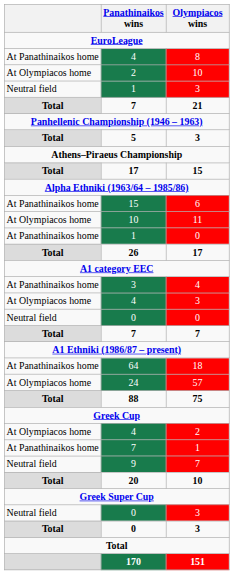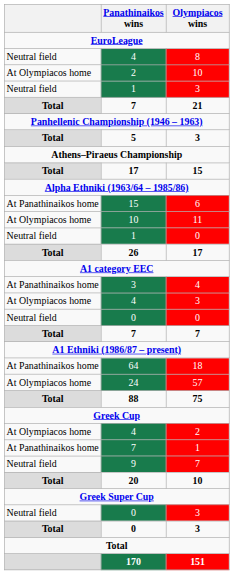 <table class="wikitable" style="text-align:center;font-size:95%">
 <tr>
 <th></th>
 <th width="90"><a href='#'>Panathinaikos</a><br>wins</th>
 <th width="90"><a href='#'>Olympiacos</a><br>wins</th>
 </tr>
 <tr>
 <td colspan="3"><strong><a href='#'>EuroLeague</a></strong></td>
 </tr>
 <tr>
-<td align="left">At Panathinaikos home</td>
+<td align="left">Neutral field</td>
 <td style="color:#ffffff;background:#187B4C">4</td>
 <td style="color:#ffffff;background:#ff0000">8</td>
 </tr>
 <tr>
 <td align="left">At Olympiacos home</td>
 <td style="color:#ffffff;background:#187B4C">2</td>
 <td style="color:#ffffff;background:#ff0000">10</td>
 </tr>
 <tr>
 <td align="left">Neutral field</td>
 <td style="color:#ffffff;background:#187B4C">1</td>
 <td style="color:#ffffff;background:#ff0000">3</td>
 </tr>
 <tr>
 <td align="center" bgcolor="#dcdcdc"><strong>Total</strong></td>
 <td><strong>7</strong></td>
 <td><strong>21</strong></td>
 </tr>
 <tr>
 <td colspan=3><strong><a href='#'>Panhellenic Championship (1946 – 1963)</a></strong></td>
 </tr>
 <tr>
 <td align="center" bgcolor=#dcdcdc><strong>Total</strong></td>
 <td><strong>5</strong></td>
 <td><strong>3</strong></td>
 </tr>
 <tr>
 <td colspan=3><strong>Athens–Piraeus Championship</strong></td>
 </tr>
 <tr>
 <td align="center" bgcolor=#dcdcdc><strong>Total</strong></td>
 <td><strong>17</strong></td>
 <td><strong>15</strong></td>
 </tr>
 <tr>
 <td colspan=3><strong><a href='#'>Alpha Ethniki (1963/64 – 1985/86)</a></strong></td>
 </tr>
 <tr>
 <td align="left">At Panathinaikos  home</td>
 <td style="color:#ffffff;background:#187B4C">15</td>
 <td style="color:#ffffff;background:#ff0000">6</td>
 </tr>
 <tr>
 <td align="left">At Olympiacos home</td>
 <td style="color:#ffffff;background:#187B4C">10</td>
 <td style="color:#ffffff;background:#ff0000">11</td>
 </tr>
 <tr>
-<td align="left">At Panathinaikos home</td>
+<td align="left">Neutral field</td>
 <td style="color:#ffffff;background:#187B4C">1</td>
 <td style="color:#ffffff;background:#ff0000">0</td>
 </tr>
 <tr>
 <td align="center" bgcolor=#dcdcdc><strong>Total</strong></td>
 <td><strong>26</strong></td>
 <td><strong>17</strong></td>
 </tr>
 <tr>
 <td colspan=3><strong><a href='#'>A1 category EEC</a></strong></td>
 </tr>
 <tr>
 <td align="left">At Panathinaikos  home</td>
 <td style="color:#ffffff;background:#187B4C">3</td>
 <td style="color:#ffffff;background:#ff0000">4</td>
 </tr>
 <tr>
 <td align="left">At Olympiacos home</td>
 <td style="color:#ffffff;background:#187B4C">4</td>
 <td style="color:#ffffff;background:#ff0000">3</td>
 </tr>
 <tr>
 <td align="left">Neutral field</td>
 <td style="color:#ffffff;background:#187B4C">0</td>
 <td style="color:#ffffff;background:#ff0000">0</td>
 </tr>
 <tr>
 <td align="center" bgcolor=#dcdcdc><strong>Total</strong></td>
 <td><strong>7</strong></td>
 <td><strong>7</strong></td>
 </tr>
 <tr>
 <td colspan=3><strong><a href='#'>A1 Ethniki (1986/87 – present)</a></strong></td>
 </tr>
 <tr>
 <td align="left">At Panathinaikos  home</td>
 <td style="color:#ffffff;background:#187B4C">64</td>
 <td style="color:#ffffff;background:#ff0000">18</td>
 </tr>
 <tr>
 <td align="left">At Olympiacos home</td>
 <td style="color:#ffffff;background:#187B4C">24</td>
 <td style="color:#ffffff;background:#ff0000">57</td>
 </tr>
 <tr>
 <td align="center" bgcolor=#dcdcdc><strong>Total</strong></td>
 <td><strong>88</strong></td>
 <td><strong>75</strong></td>
 </tr>
 <tr>
 <td colspan=3><strong><a href='#'>Greek Cup</a></strong></td>
 </tr>
 <tr>
 <td align="left">At Olympiacos home</td>
 <td style="color:#ffffff;background:#187B4C">4</td>
 <td style="color:#ffffff;background:#ff0000">2</td>
 </tr>
 <tr>
 <td align="left">At Panathinaikos home</td>
 <td style="color:#ffffff;background:#187B4C">7</td>
 <td style="color:#ffffff;background:#ff0000">1</td>
 </tr>
 <tr>
 <td align="left">Neutral field</td>
 <td style="color:#ffffff;background:#187B4C">9</td>
 <td style="color:#ffffff;background:#ff0000">7</td>
 </tr>
 <tr>
 <td align="center" bgcolor=#dcdcdc><strong>Total</strong></td>
 <td><strong>20</strong></td>
 <td><strong>10</strong></td>
 </tr>
 <tr>
 <td colspan=3><strong><a href='#'>Greek Super Cup</a></strong></td>
 </tr>
 <tr>
 <td align="left">Neutral field</td>
 <td style="color:#ffffff;background:#187B4C">0</td>
 <td style="color:#ffffff;background:#ff0000">3</td>
 </tr>
 <tr>
 <td align="center" bgcolor=#dcdcdc><strong>Total</strong></td>
 <td><strong>0</strong></td>
 <td><strong>3</strong></td>
 </tr>
 <tr>
 <td colspan=3><strong>Total</strong></td>
 </tr>
 <tr>
 <td bgcolor=#dcdcdc></td>
 <td style="color:#ffffff;background:#187B4C"><strong>170</strong></td>
 <td style="color:#ffffff;background:#ff0000"><strong>151</strong></td>
 </tr>
 </table>
